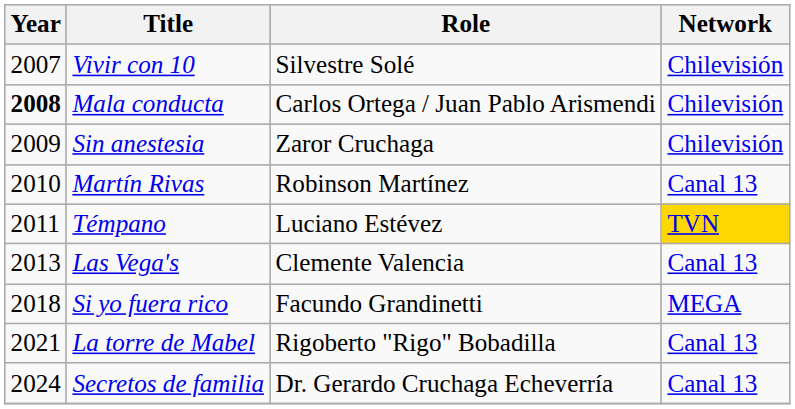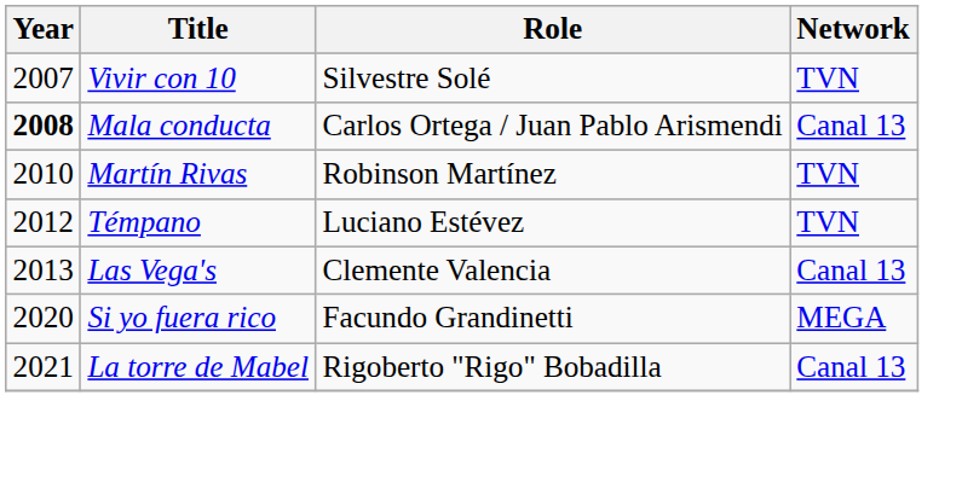 <table class="wikitable">
 <tr>
 <th>Year</th>
 <th>Title</th>
 <th>Role</th>
 <th>Network</th>
 </tr>
 <tr>
 <td>2007</td>
 <td><em><a href='#'>Vivir con 10</a></em></td>
 <td>Silvestre Solé</td>
-<td><a href='#'>Chilevisión</a></td>
+<td><a href='#'>TVN</a></td>
 </tr>
 <tr>
 <td><strong>2008</strong></td>
 <td><em><a href='#'>Mala conducta</a></em></td>
 <td>Carlos Ortega / Juan Pablo Arismendi</td>
-<td><a href='#'>Chilevisión</a></td>
-</tr>
-<tr>
-<td>2009</td>
-<td><em><a href='#'>Sin anestesia</a></em></td>
-<td>Zaror Cruchaga</td>
-<td><a href='#'>Chilevisión</a></td>
+<td><a href='#'>Canal 13</a></td>
 </tr>
 <tr>
 <td>2010</td>
 <td><em><a href='#'>Martín Rivas</a></em></td>
 <td>Robinson Martínez</td>
-<td><a href='#'>Canal 13</a></td>
+<td><a href='#'>TVN</a></td>
 </tr>
 <tr>
-<td>2011</td>
+<td>2012</td>
 <td><em><a href='#'>Témpano</a></em></td>
 <td>Luciano Estévez</td>
-<td style="background: gold;"><a href='#'>TVN</a></td>
+<td><a href='#'>TVN</a></td>
 </tr>
 <tr>
 <td>2013</td>
 <td><em><a href='#'>Las Vega's</a></em></td>
 <td>Clemente Valencia</td>
 <td><a href='#'>Canal 13</a></td>
 </tr>
 <tr>
-<td>2018</td>
+<td>2020</td>
 <td><em><a href='#'>Si yo fuera rico</a></em></td>
 <td>Facundo Grandinetti</td>
 <td><a href='#'>MEGA</a></td>
 </tr>
 <tr>
 <td>2021</td>
 <td><em><a href='#'>La torre de Mabel</a></em></td>
 <td>Rigoberto "Rigo" Bobadilla</td>
 <td><a href='#'>Canal 13</a></td>
 </tr>
 <tr>
-<td>2024</td>
-<td><em><a href='#'>Secretos de familia</a></em></td>
-<td>Dr. Gerardo Cruchaga Echeverría</td>
-<td><a href='#'>Canal 13</a></td>
-</tr>
-<tr>
 </tr>
 </table>
